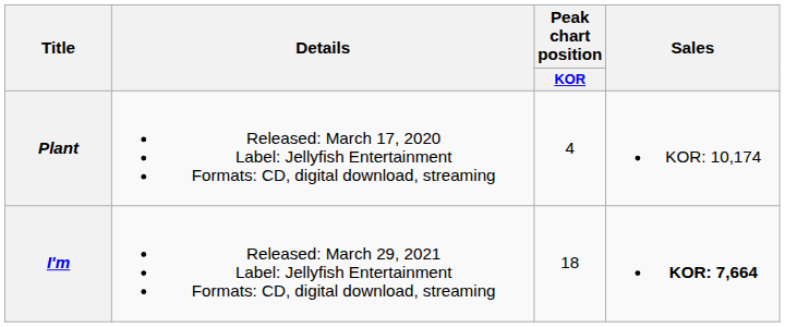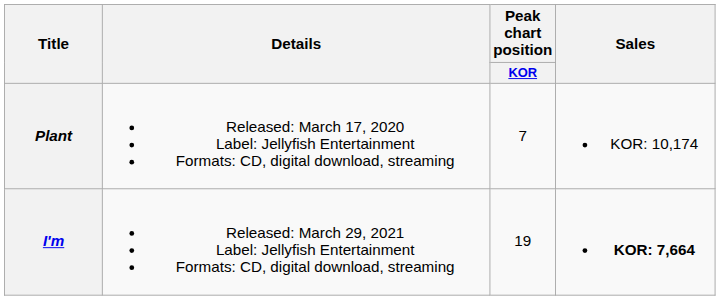 <table class="wikitable plainrowheaders" style="text-align:center">
 <tr>
 <th scope="col" rowspan="2" style="width:6em">Title</th>
 <th scope="col" rowspan="2" style="width:25em">Details</th>
 <th scope="col">Peak chart position</th>
 <th scope="col" rowspan="2" style="width:10em">Sales</th>
 </tr>
 <tr>
 <th style="width:2.5em; font-size:85%"><a href='#'>KOR</a><br></th>
 </tr>
 <tr>
 <th scope="row"><em>Plant</em></th>
 <td><br><ul><li>Released: March 17, 2020</li><li>Label: Jellyfish Entertainment</li><li>Formats: CD, digital download, streaming</li></ul></td>
-<td>4</td>
+<td>7</td>
 <td><br><ul><li>KOR: 10,174</li></ul></td>
 </tr>
 <tr>
 <th scope="row"><em><a href='#'>I'm</a></em></th>
 <td><br><ul><li>Released: March 29, 2021</li><li>Label: Jellyfish Entertainment</li><li>Formats: CD, digital download, streaming</li></ul></td>
-<td>18</td>
+<td>19</td>
 <td><strong><br><ul><li>KOR: 7,664</li></ul></strong></td>
 </tr>
 </table>
